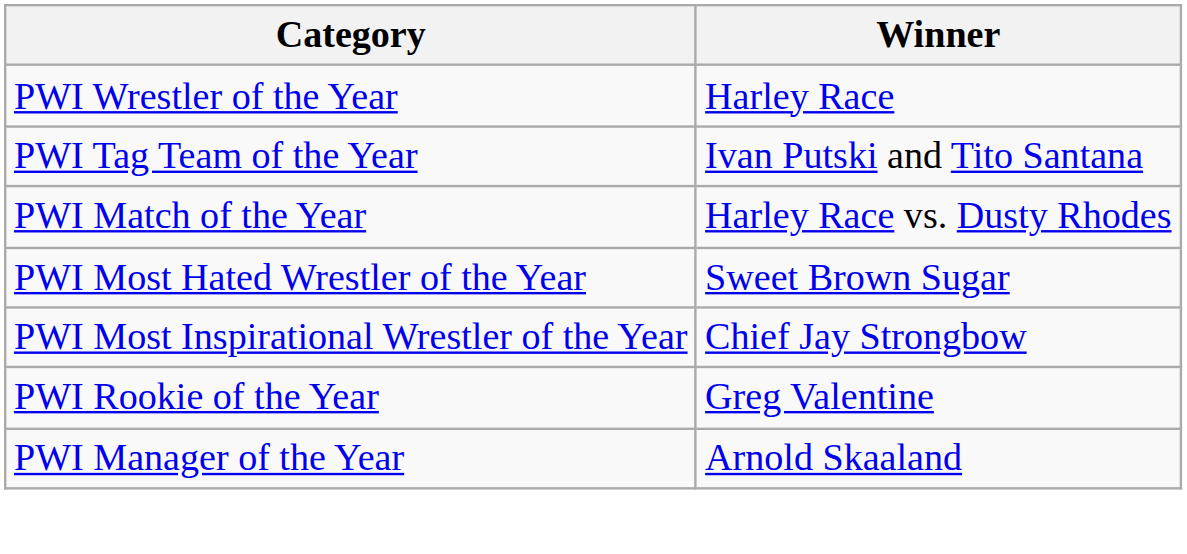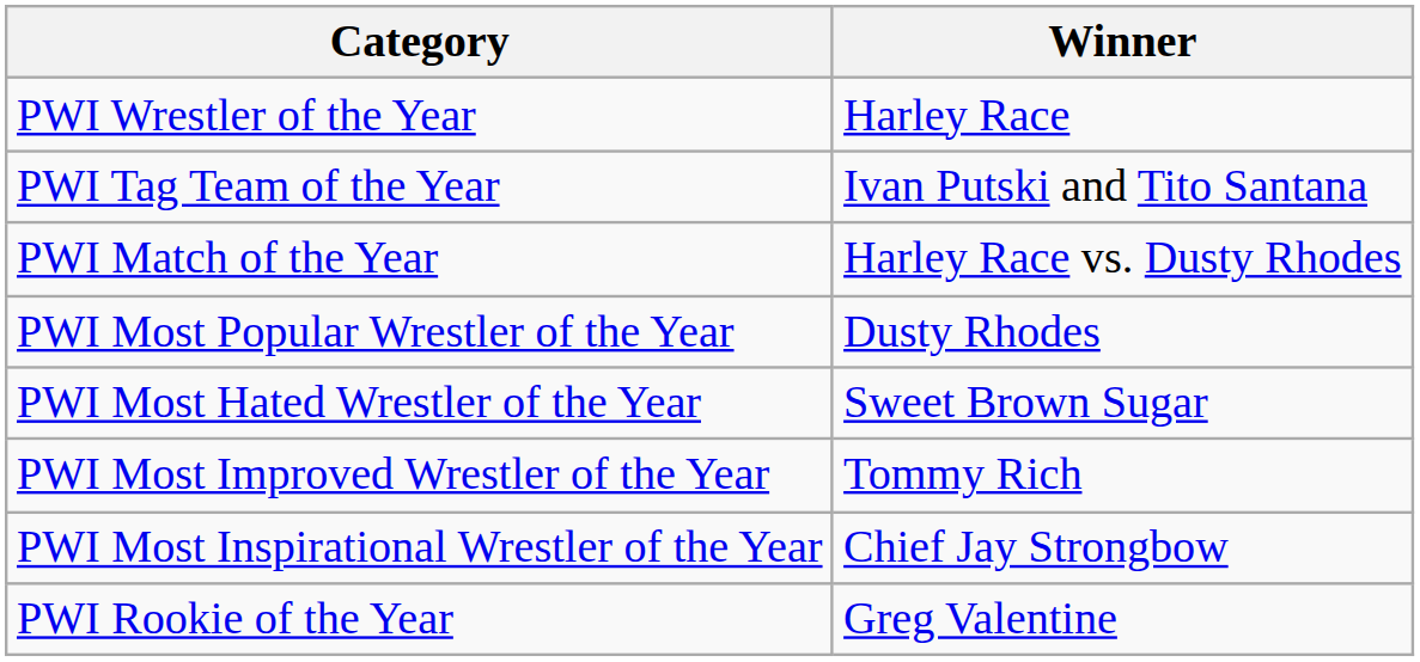 <table class="wikitable">
 <tr>
 <th>Category</th>
 <th>Winner</th>
 </tr>
 <tr>
 <td><a href='#'>PWI Wrestler of the Year</a></td>
 <td><a href='#'>Harley Race</a></td>
 </tr>
 <tr>
 <td><a href='#'>PWI Tag Team of the Year</a></td>
 <td><a href='#'>Ivan Putski</a> and <a href='#'>Tito Santana</a></td>
 </tr>
 <tr>
 <td><a href='#'>PWI Match of the Year</a></td>
 <td><a href='#'>Harley Race</a> vs. <a href='#'>Dusty Rhodes</a></td>
 </tr>
 <tr>
+<td><a href='#'>PWI Most Popular Wrestler of the Year</a></td>
+<td><a href='#'>Dusty Rhodes</a></td>
+</tr>
+<tr>
 <td><a href='#'>PWI Most Hated Wrestler of the Year</a></td>
 <td><a href='#'>Sweet Brown Sugar</a></td>
+</tr>
+<tr>
+<td><a href='#'>PWI Most Improved Wrestler of the Year</a></td>
+<td><a href='#'>Tommy Rich</a></td>
 </tr>
 <tr>
 <td><a href='#'>PWI Most Inspirational Wrestler of the Year</a></td>
 <td><a href='#'>Chief Jay Strongbow</a></td>
 </tr>
 <tr>
 <td><a href='#'>PWI Rookie of the Year</a></td>
 <td><a href='#'>Greg Valentine</a></td>
 </tr>
-<tr>
-<td><a href='#'>PWI Manager of the Year</a></td>
-<td><a href='#'>Arnold Skaaland</a></td>
-</tr>
 </table>
